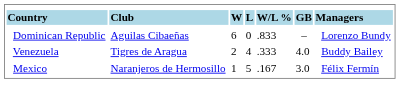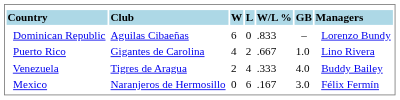 <table cellpadding="1" width="450px" style="font-size: 80%; border: 1px solid gray;">
 <tr align="center" style="font-size: larger;">
 <td colspan=6></td>
 </tr>
 <tr style="background:lightblue;">
 <td><strong>Country</strong></td>
 <td><strong>Club</strong></td>
 <td><strong>W</strong></td>
 <td><strong>L</strong></td>
 <td><strong>W/L %</strong></td>
 <td><strong>GB</strong></td>
 <td><strong>Managers</strong></td>
 </tr>
 <tr align="center" style="vertical-align: middle;" style="background:lightblue;">
 </tr>
 <tr>
 <td>   <a href='#'>Dominican Republic</a></td>
 <td><a href='#'>Aguilas Cibaeñas</a></td>
 <td>6</td>
 <td>0</td>
 <td>.833</td>
 <td>  –</td>
 <td>   <a href='#'>Lorenzo Bundy</a></td>
 </tr>
 <tr>
+<td>   <a href='#'>Puerto Rico</a></td>
+<td><a href='#'>Gigantes de Carolina</a></td>
+<td>4</td>
+<td>2</td>
+<td>.667</td>
+<td>1.0</td>
+<td>  <a href='#'>Lino Rivera</a></td>
+</tr>
+<tr>
 <td>   <a href='#'>Venezuela</a></td>
 <td><a href='#'>Tigres de Aragua</a></td>
 <td>2</td>
 <td>4</td>
 <td>.333</td>
 <td>4.0</td>
 <td>   <a href='#'>Buddy Bailey</a></td>
 </tr>
 <tr>
 <td>   <a href='#'>Mexico</a></td>
 <td><a href='#'>Naranjeros de Hermosillo</a></td>
-<td>1</td>
-<td>5</td>
+<td>0</td>
+<td>6</td>
 <td>.167</td>
 <td>3.0</td>
 <td>  <a href='#'>Félix Fermín</a></td>
 </tr>
 </table>
